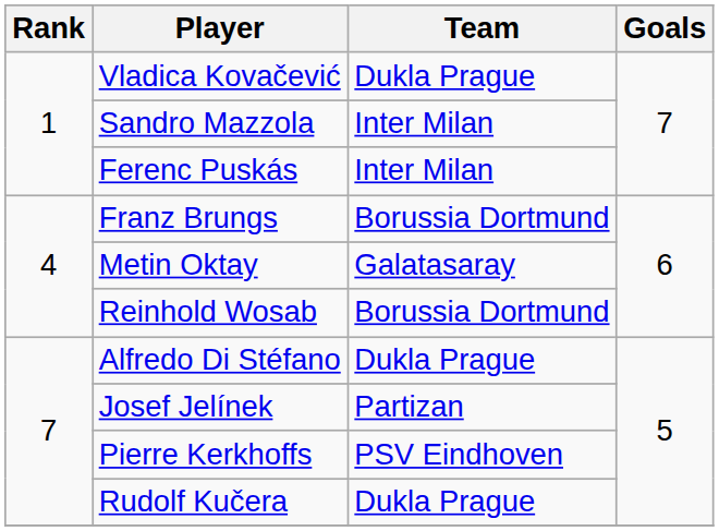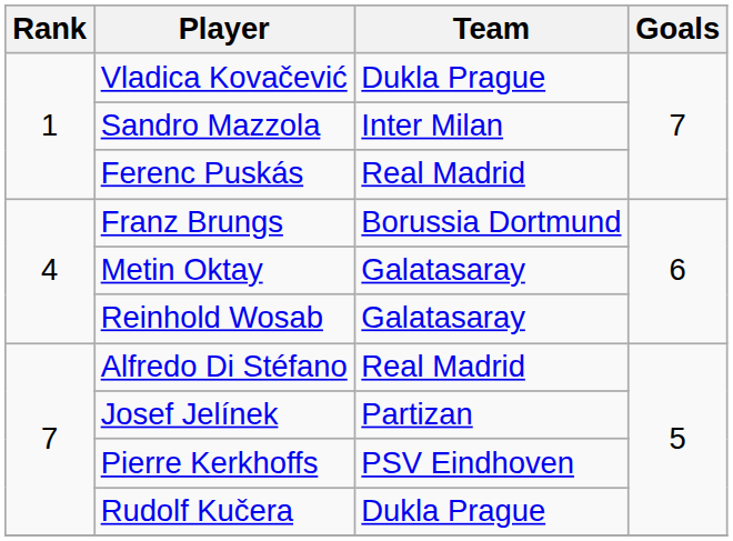 <table class="wikitable" style="text-align:center">
 <tr>
 <th>Rank</th>
 <th>Player</th>
 <th>Team</th>
 <th>Goals</th>
 </tr>
 <tr>
 <td rowspan="3">1</td>
 <td align="left"> <a href='#'>Vladica Kovačević</a></td>
 <td align="left"> <a href='#'>Dukla Prague</a></td>
 <td rowspan="3">7</td>
 </tr>
 <tr>
 <td align="left"> <a href='#'>Sandro Mazzola</a></td>
 <td align="left"> <a href='#'>Inter Milan</a></td>
 </tr>
 <tr>
 <td align="left"> <a href='#'>Ferenc Puskás</a></td>
-<td align="left"> <a href='#'>Inter Milan</a></td>
+<td align="left"> <a href='#'>Real Madrid</a></td>
 </tr>
 <tr>
 <td rowspan="3">4</td>
 <td align="left"> <a href='#'>Franz Brungs</a></td>
 <td align="left"> <a href='#'>Borussia Dortmund</a></td>
 <td rowspan="3">6</td>
 </tr>
 <tr>
 <td align="left"> <a href='#'>Metin Oktay</a></td>
 <td align="left"> <a href='#'>Galatasaray</a></td>
 </tr>
 <tr>
 <td align="left"> <a href='#'>Reinhold Wosab</a></td>
-<td align="left"> <a href='#'>Borussia Dortmund</a></td>
+<td align="left"> <a href='#'>Galatasaray</a></td>
 </tr>
 <tr>
 <td rowspan="4">7</td>
 <td align="left"> <a href='#'>Alfredo Di Stéfano</a></td>
-<td align="left"> <a href='#'>Dukla Prague</a></td>
+<td align="left"> <a href='#'>Real Madrid</a></td>
 <td rowspan="4">5</td>
 </tr>
 <tr>
 <td align="left"> <a href='#'>Josef Jelínek</a></td>
 <td align="left"> <a href='#'>Partizan</a></td>
 </tr>
 <tr>
 <td align="left"> <a href='#'>Pierre Kerkhoffs</a></td>
 <td align="left"> <a href='#'>PSV Eindhoven</a></td>
 </tr>
 <tr>
 <td align="left"> <a href='#'>Rudolf Kučera</a></td>
 <td align="left"> <a href='#'>Dukla Prague</a></td>
 </tr>
 <tr>
 </tr>
 </table>
